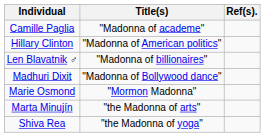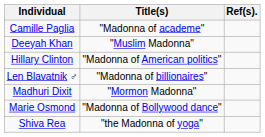 <table class="wikitable sortable plainrowheaders" style="text-align:center;">
 <tr>
 <th scope="col">Individual</th>
 <th scope="col">Title(s)</th>
 <th scope="col">Ref(s).</th>
 </tr>
 <tr>
 <td><a href='#'>Camille Paglia</a></td>
 <td>"Madonna of <a href='#'>academe</a>"</td>
+<td></td>
+</tr>
+<tr>
+<td><a href='#'>Deeyah Khan</a> </td>
+<td>"<a href='#'>Muslim</a> Madonna"</td>
 <td></td>
 </tr>
 <tr>
 <td><a href='#'>Hillary Clinton</a></td>
 <td>"Madonna of <a href='#'>American politics</a>"</td>
 <td></td>
 </tr>
 <tr>
 <td><a href='#'>Len Blavatnik</a> ♂</td>
 <td>"Madonna of <a href='#'>billionaires</a>"</td>
 <td></td>
 </tr>
 <tr>
 <td><a href='#'>Madhuri Dixit</a></td>
-<td>"Madonna of <a href='#'>Bollywood dance</a>"</td>
+<td>"<a href='#'>Mormon</a> Madonna"</td>
 <td></td>
 </tr>
 <tr>
 <td><a href='#'>Marie Osmond</a></td>
-<td>"<a href='#'>Mormon</a> Madonna"</td>
-<td></td>
-</tr>
-<tr>
-<td><a href='#'>Marta Minujín</a></td>
-<td>"the Madonna of <a href='#'>arts</a>"</td>
+<td>"Madonna of <a href='#'>Bollywood dance</a>"</td>
 <td></td>
 </tr>
 <tr>
 <td><a href='#'>Shiva Rea</a></td>
 <td>"the Madonna of <a href='#'>yoga</a>"</td>
 <td></td>
 </tr>
 </table>
